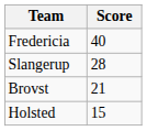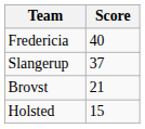 <table class="wikitable" style="font-size: 100%">
 <tr>
 <th width=80>Team</th>
 <th width=50>Score</th>
 </tr>
 <tr>
 <td>Fredericia</td>
 <td>40</td>
 </tr>
 <tr>
 <td>Slangerup</td>
-<td>28</td>
+<td>37</td>
 </tr>
 <tr>
 <td>Brovst</td>
 <td>21</td>
 </tr>
 <tr>
 <td>Holsted</td>
 <td>15</td>
 </tr>
 </table>
